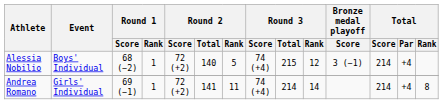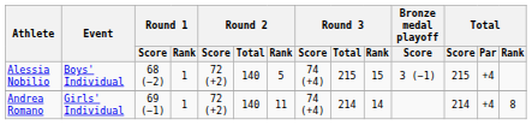 <table class="wikitable" style="font-size:90%">
 <tr>
 <th rowspan="2">Athlete</th>
 <th rowspan="2">Event</th>
 <th colspan="2">Round 1</th>
 <th colspan="3">Round 2</th>
 <th colspan="3">Round 3</th>
 <th>Bronze medal<br>playoff</th>
 <th colspan="3">Total</th>
 </tr>
 <tr style="font-size:95%">
 <th>Score</th>
 <th>Rank</th>
 <th>Score</th>
 <th>Total</th>
 <th>Rank</th>
 <th>Score</th>
 <th>Total</th>
 <th>Rank</th>
 <th>Score</th>
 <th>Score</th>
 <th>Par</th>
 <th>Rank</th>
 </tr>
 <tr align=center>
 <td align=left><a href='#'>Alessia Nobilio</a></td>
 <td align=left><a href='#'>Boys' Individual</a></td>
 <td>68 (−2)</td>
 <td>1</td>
 <td>72 (+2)</td>
 <td>140</td>
 <td>5</td>
 <td>74 (+4)</td>
 <td>215</td>
-<td>12</td>
+<td>15</td>
 <td>3 (−1)</td>
-<td>214</td>
+<td>215</td>
 <td>+4</td>
 <td></td>
 </tr>
 <tr>
 </tr>
 <tr align=center>
 <td align=left><a href='#'>Andrea Romano</a></td>
 <td align=left><a href='#'>Girls' Individual</a></td>
 <td>69 (−1)</td>
 <td>1</td>
 <td>72 (+2)</td>
-<td>141</td>
+<td>140</td>
 <td>11</td>
 <td>74 (+4)</td>
 <td>214</td>
 <td>14</td>
 <td></td>
 <td>214</td>
 <td>+4</td>
 <td>8</td>
 </tr>
 </table>
